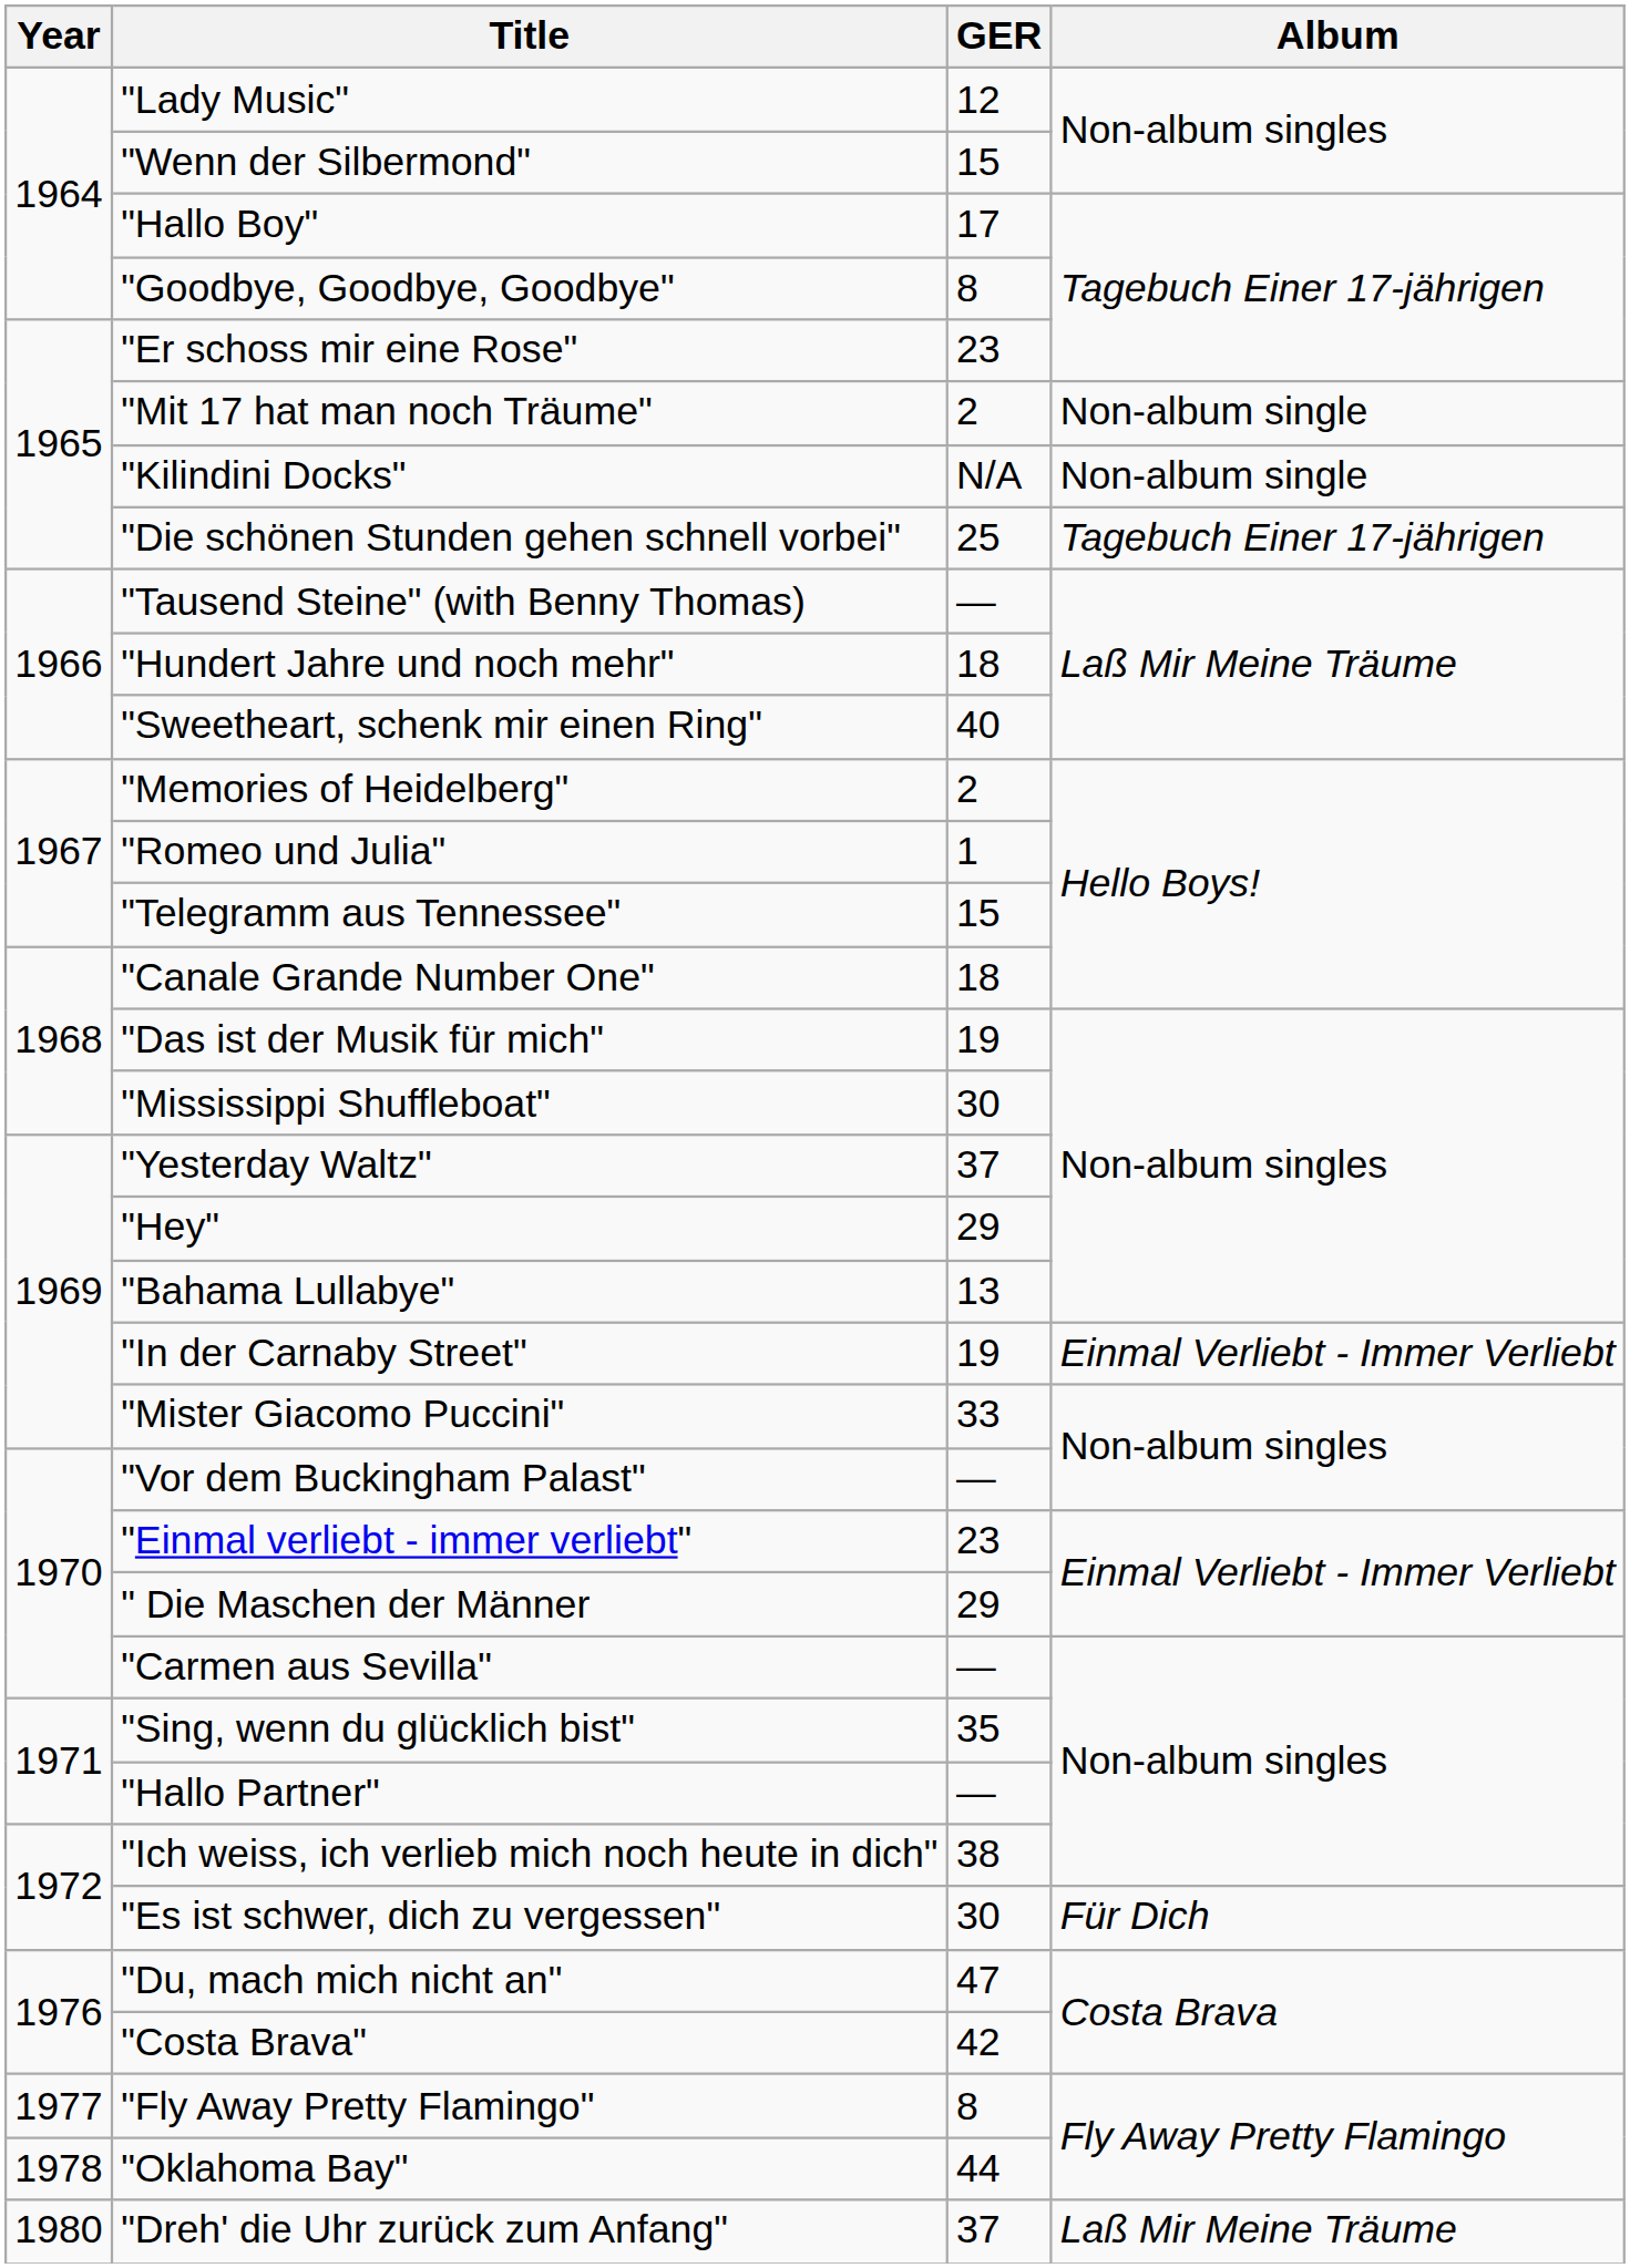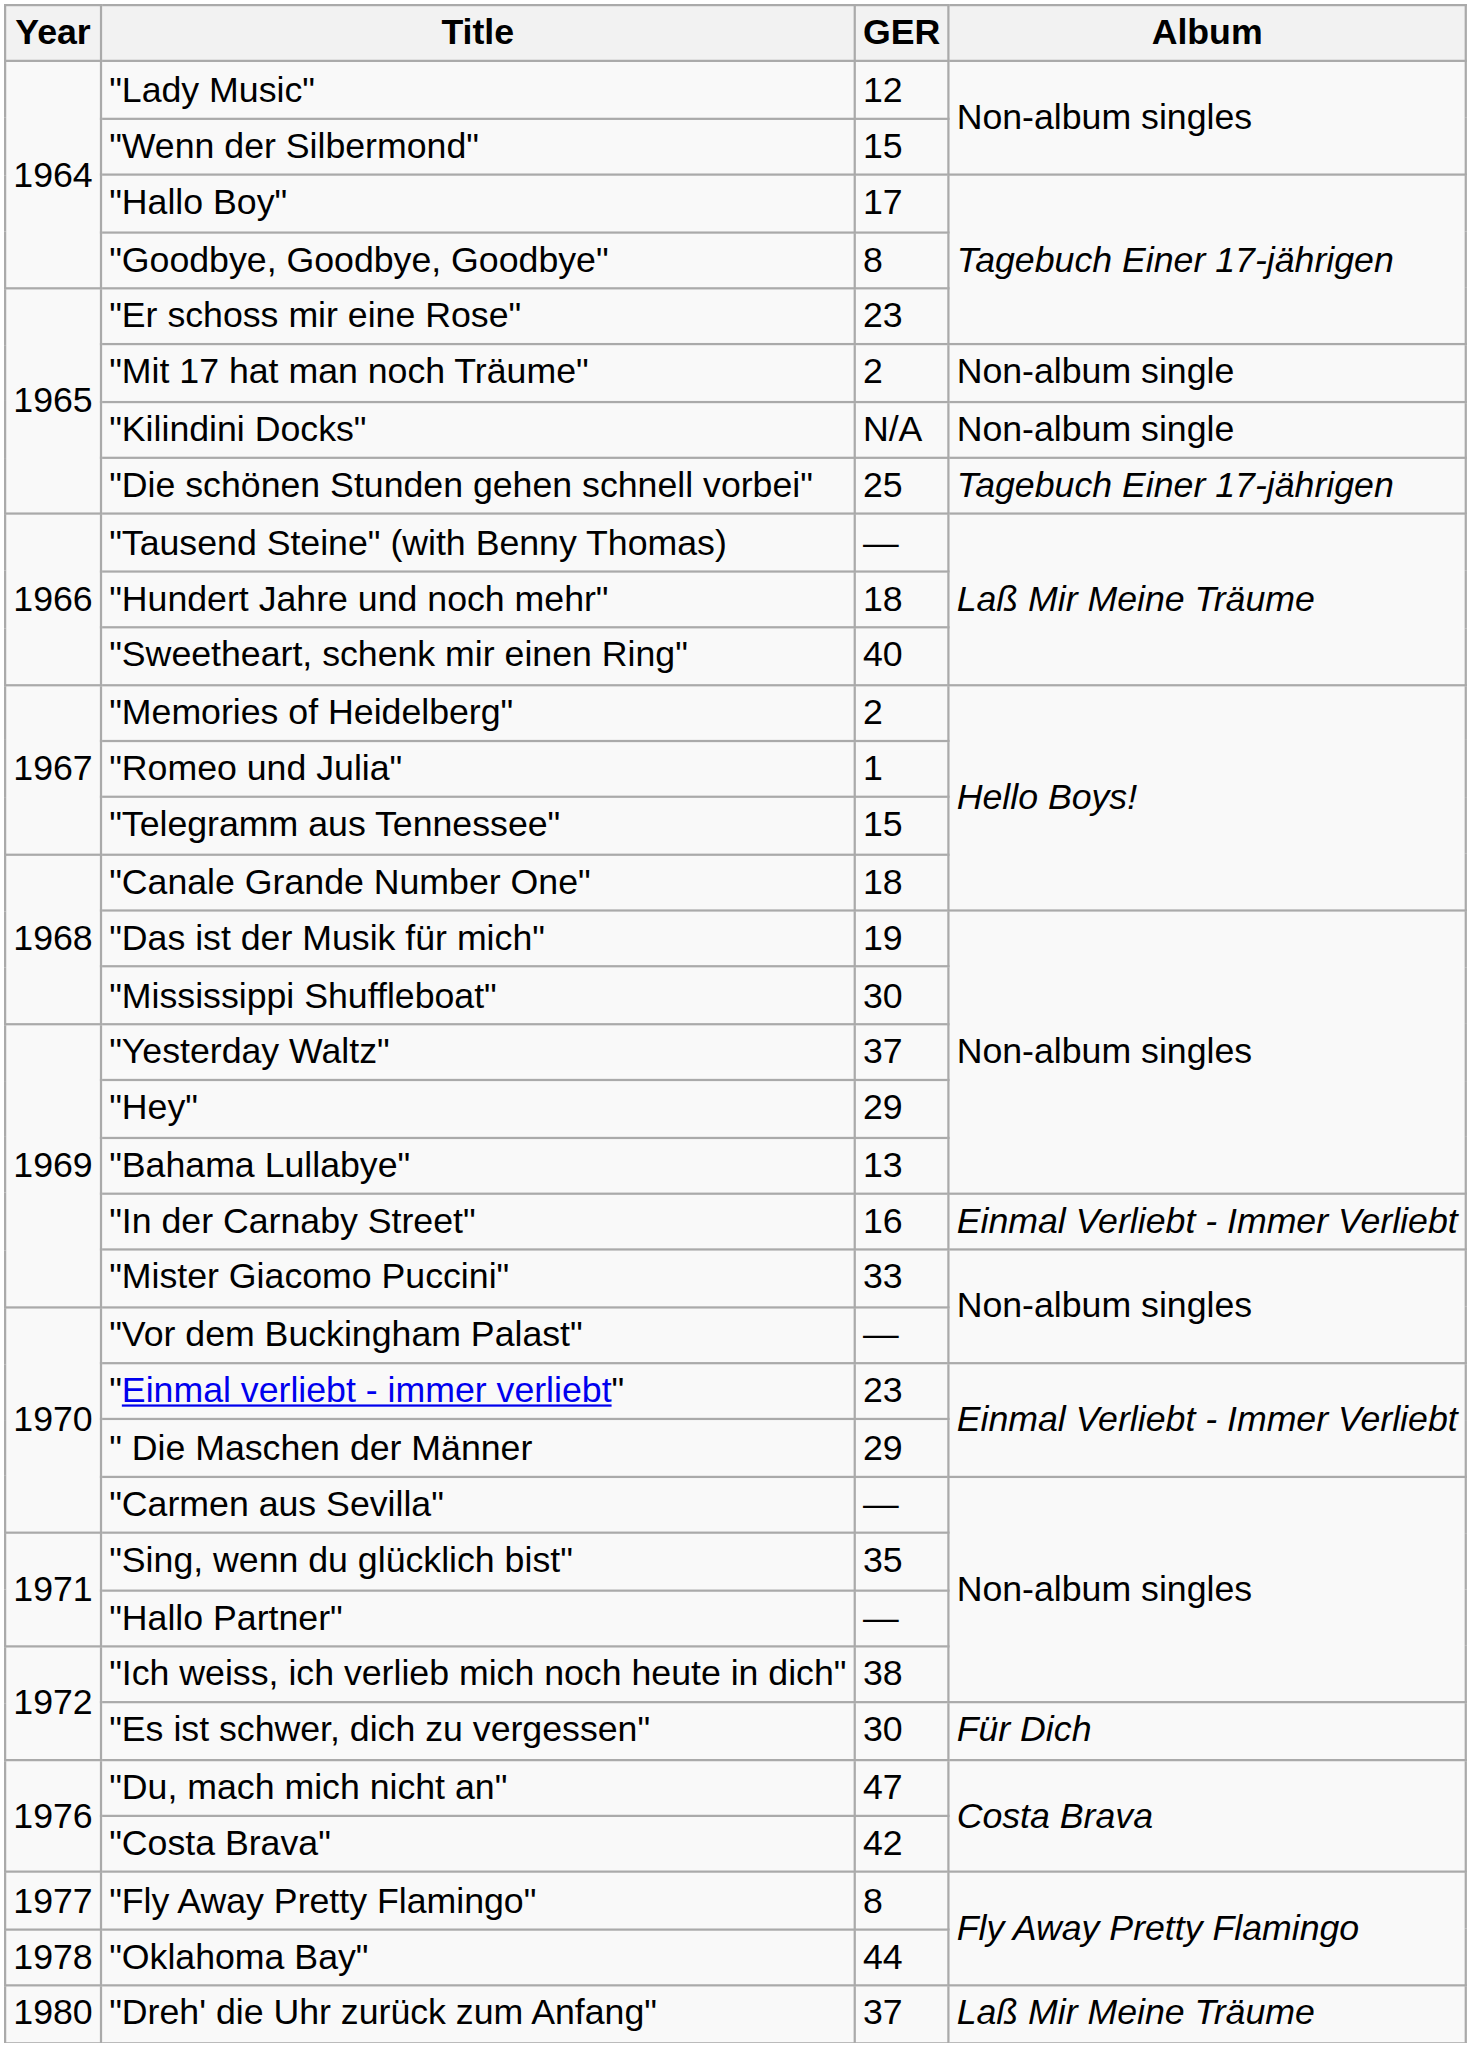 <table class="wikitable">
 <tr>
 <th>Year</th>
 <th>Title</th>
 <th>GER<br></th>
 <th>Album</th>
 </tr>
 <tr>
 <td rowspan="4">1964</td>
 <td>"Lady Music"</td>
 <td>12</td>
 <td rowspan="2">Non-album singles</td>
 </tr>
 <tr>
 <td>"Wenn der Silbermond"</td>
 <td>15</td>
 </tr>
 <tr>
 <td>"Hallo Boy"</td>
 <td>17</td>
 <td rowspan="3"><em>Tagebuch Einer 17-jährigen</em></td>
 </tr>
 <tr>
 <td>"Goodbye, Goodbye, Goodbye"</td>
 <td>8</td>
 </tr>
 <tr>
 <td rowspan="4">1965</td>
 <td>"Er schoss mir eine Rose"</td>
 <td>23</td>
 </tr>
 <tr>
 <td>"Mit 17 hat man noch Träume"</td>
 <td>2</td>
 <td>Non-album single</td>
 </tr>
 <tr>
 <td>"Kilindini Docks"</td>
 <td>N/A</td>
 <td>Non-album single</td>
 </tr>
 <tr>
 <td>"Die schönen Stunden gehen schnell vorbei"</td>
 <td>25</td>
 <td><em>Tagebuch Einer 17-jährigen</em></td>
 </tr>
 <tr>
 <td rowspan="3">1966</td>
 <td>"Tausend Steine" (with Benny Thomas)</td>
 <td>—</td>
 <td rowspan="3"><em>Laß Mir Meine Träume</em></td>
 </tr>
 <tr>
 <td>"Hundert Jahre und noch mehr"</td>
 <td>18</td>
 </tr>
 <tr>
 <td>"Sweetheart, schenk mir einen Ring"</td>
 <td>40</td>
 </tr>
 <tr>
 <td rowspan="3">1967</td>
 <td>"Memories of Heidelberg"</td>
 <td>2</td>
 <td rowspan="4"><em>Hello Boys!</em></td>
 </tr>
 <tr>
 <td>"Romeo und Julia"</td>
 <td>1</td>
 </tr>
 <tr>
 <td>"Telegramm aus Tennessee"</td>
 <td>15</td>
 </tr>
 <tr>
 <td rowspan="3">1968</td>
 <td>"Canale Grande Number One"</td>
 <td>18</td>
 </tr>
 <tr>
 <td>"Das ist der Musik für mich"</td>
 <td>19</td>
 <td rowspan="5">Non-album singles</td>
 </tr>
 <tr>
 <td>"Mississippi Shuffleboat"</td>
 <td>30</td>
 </tr>
 <tr>
 <td rowspan="5">1969</td>
 <td>"Yesterday Waltz"</td>
 <td>37</td>
 </tr>
 <tr>
 <td>"Hey"</td>
 <td>29</td>
 </tr>
 <tr>
 <td>"Bahama Lullabye"</td>
 <td>13</td>
 </tr>
 <tr>
 <td>"In der Carnaby Street"</td>
-<td>19</td>
+<td>16</td>
 <td><em>Einmal Verliebt - Immer Verliebt</em></td>
 </tr>
 <tr>
 <td>"Mister Giacomo Puccini"</td>
 <td>33</td>
 <td rowspan="2">Non-album singles</td>
 </tr>
 <tr>
 <td rowspan="4">1970</td>
 <td>"Vor dem Buckingham Palast"</td>
 <td>—</td>
 </tr>
 <tr>
 <td>"<a href='#'>Einmal verliebt - immer verliebt</a>"</td>
 <td>23</td>
 <td rowspan="2"><em>Einmal Verliebt - Immer Verliebt</em></td>
 </tr>
 <tr>
 <td>" Die Maschen der Männer</td>
 <td>29</td>
 </tr>
 <tr>
 <td>"Carmen aus Sevilla"</td>
 <td>—</td>
 <td rowspan="4">Non-album singles</td>
 </tr>
 <tr>
 <td rowspan="2">1971</td>
 <td>"Sing, wenn du glücklich bist"</td>
 <td>35</td>
 </tr>
 <tr>
 <td>"Hallo Partner"</td>
 <td>—</td>
 </tr>
 <tr>
 <td rowspan="2">1972</td>
 <td>"Ich weiss, ich verlieb mich noch heute in dich"</td>
 <td>38</td>
 </tr>
 <tr>
 <td>"Es ist schwer, dich zu vergessen"</td>
 <td>30</td>
 <td><em>Für Dich</em></td>
 </tr>
 <tr>
 <td rowspan="2">1976</td>
 <td>"Du, mach mich nicht an"</td>
 <td>47</td>
 <td rowspan="2"><em>Costa Brava</em></td>
 </tr>
 <tr>
 <td>"Costa Brava"</td>
 <td>42</td>
 </tr>
 <tr>
 <td>1977</td>
 <td>"Fly Away Pretty Flamingo"</td>
 <td>8</td>
 <td rowspan="2"><em>Fly Away Pretty Flamingo</em></td>
 </tr>
 <tr>
 <td>1978</td>
 <td>"Oklahoma Bay"</td>
 <td>44</td>
 </tr>
 <tr>
 <td>1980</td>
 <td>"Dreh' die Uhr zurück zum Anfang"</td>
 <td>37</td>
 <td><em>Laß Mir Meine Träume</em></td>
 </tr>
 </table>
